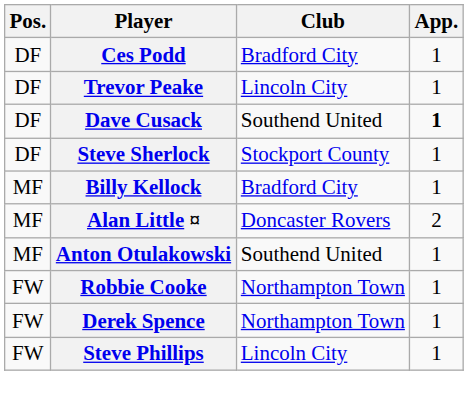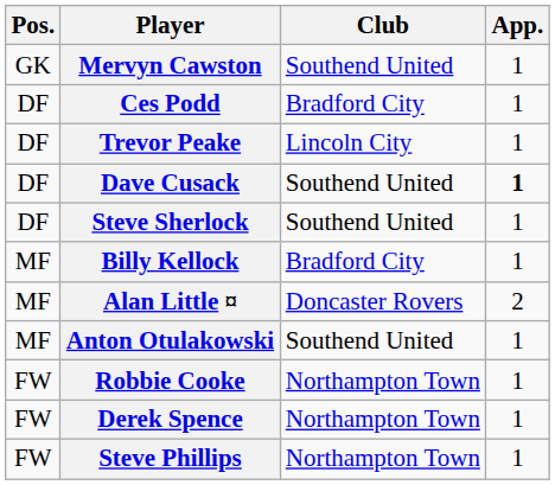 <table class="wikitable plainrowheaders" style="text-align: left">
 <tr>
 <th scope=col>Pos.</th>
 <th scope=col>Player</th>
 <th scope=col>Club</th>
 <th scope=col>App.</th>
+</tr>
+<tr>
+<td style=text-align:center>GK</td>
+<th scope=row><a href='#'>Mervyn Cawston</a></th>
+<td><a href='#'>Southend United</a></td>
+<td style=text-align:center>1</td>
 </tr>
 <tr>
 <td style=text-align:center>DF</td>
 <th scope=row><a href='#'>Ces Podd</a></th>
 <td><a href='#'>Bradford City</a></td>
 <td style=text-align:center>1</td>
 </tr>
 <tr>
 <td style=text-align:center>DF</td>
 <th scope=row><a href='#'>Trevor Peake</a></th>
 <td><a href='#'>Lincoln City</a></td>
 <td style=text-align:center>1</td>
 </tr>
 <tr>
 <td style=text-align:center>DF</td>
 <th scope=row><a href='#'>Dave Cusack</a></th>
 <td>Southend United</td>
 <td style=text-align:center><strong>1</strong></td>
 </tr>
 <tr>
 <td style=text-align:center>DF</td>
 <th scope=row><a href='#'>Steve Sherlock</a></th>
-<td><a href='#'>Stockport County</a></td>
+<td>Southend United</td>
 <td style=text-align:center>1</td>
 </tr>
 <tr>
 <td style=text-align:center>MF</td>
 <th scope=row><a href='#'>Billy Kellock</a></th>
 <td><a href='#'>Bradford City</a></td>
 <td style=text-align:center>1</td>
 </tr>
 <tr>
 <td style=text-align:center>MF</td>
 <th scope=row><a href='#'>Alan Little</a> ¤</th>
 <td><a href='#'>Doncaster Rovers</a></td>
 <td style=text-align:center>2</td>
 </tr>
 <tr>
 <td style=text-align:center>MF</td>
 <th scope=row><a href='#'>Anton Otulakowski</a></th>
 <td>Southend United</td>
 <td style=text-align:center>1</td>
 </tr>
 <tr>
 <td style=text-align:center>FW</td>
 <th scope=row><a href='#'>Robbie Cooke</a></th>
 <td><a href='#'>Northampton Town</a></td>
 <td style=text-align:center>1</td>
 </tr>
 <tr>
 <td style=text-align:center>FW</td>
 <th scope=row><a href='#'>Derek Spence</a></th>
 <td><a href='#'>Northampton Town</a></td>
 <td style=text-align:center>1</td>
 </tr>
 <tr>
 <td style=text-align:center>FW</td>
 <th scope=row><a href='#'>Steve Phillips</a></th>
-<td><a href='#'>Lincoln City</a></td>
+<td><a href='#'>Northampton Town</a></td>
 <td style=text-align:center>1</td>
 </tr>
 </table>
